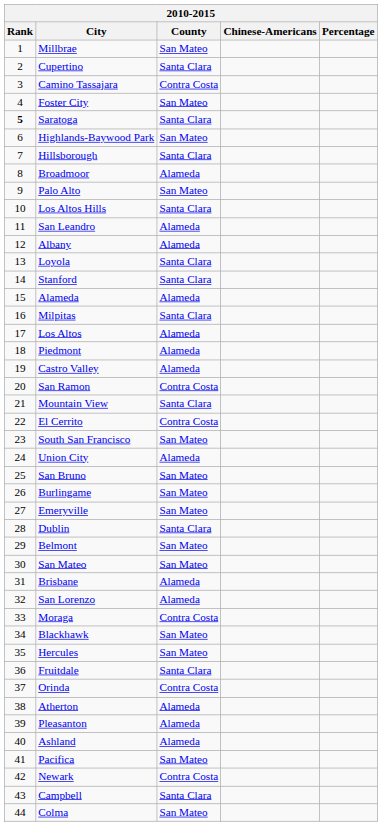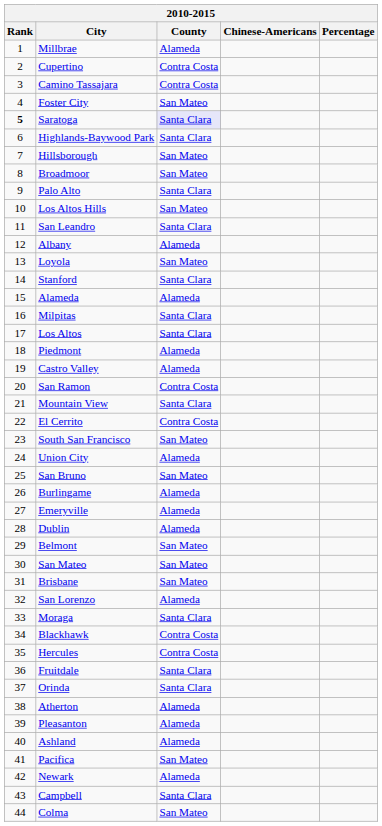 <table class="wikitable sortable collapsible">
 <tr>
 <th colspan="5">2010-2015</th>
 </tr>
 <tr>
 <th>Rank</th>
 <th>City</th>
 <th>County</th>
 <th>Chinese-Americans</th>
 <th>Percentage</th>
 </tr>
 <tr>
 <td align=center>1</td>
 <td><a href='#'>Millbrae</a></td>
-<td><a href='#'>San Mateo</a></td>
+<td><a href='#'>Alameda</a></td>
 <td align=right></td>
 <td align=right></td>
 </tr>
 <tr>
 <td align=center>2</td>
 <td><a href='#'>Cupertino</a></td>
-<td><a href='#'>Santa Clara</a></td>
+<td><a href='#'>Contra Costa</a></td>
 <td align=right></td>
 <td align=right></td>
 </tr>
 <tr>
 <td align=center>3</td>
 <td><a href='#'>Camino Tassajara</a></td>
 <td><a href='#'>Contra Costa</a></td>
 <td align=right></td>
 <td align=right></td>
 </tr>
 <tr>
 <td align=center>4</td>
 <td><a href='#'>Foster City</a></td>
 <td><a href='#'>San Mateo</a></td>
 <td align=right></td>
 <td align=right></td>
 </tr>
 <tr>
 <td align=center><strong>5</strong></td>
 <td><a href='#'>Saratoga</a></td>
-<td><a href='#'>Santa Clara</a></td>
+<td style="background: lavender;"><a href='#'>Santa Clara</a></td>
 <td align=right></td>
 <td align=right></td>
 </tr>
 <tr>
 <td align=center>6</td>
 <td><a href='#'>Highlands-Baywood Park</a></td>
-<td><a href='#'>San Mateo</a></td>
+<td><a href='#'>Santa Clara</a></td>
 <td align=right></td>
 <td align=right></td>
 </tr>
 <tr>
 <td align=center>7</td>
 <td><a href='#'>Hillsborough</a></td>
-<td><a href='#'>Santa Clara</a></td>
+<td><a href='#'>San Mateo</a></td>
 <td align=right></td>
 <td align=right></td>
 </tr>
 <tr>
 <td align=center>8</td>
 <td><a href='#'>Broadmoor</a></td>
-<td><a href='#'>Alameda</a></td>
+<td><a href='#'>San Mateo</a></td>
 <td align=right></td>
 <td align=right></td>
 </tr>
 <tr>
 <td align=center>9</td>
 <td><a href='#'>Palo Alto</a></td>
-<td><a href='#'>San Mateo</a></td>
+<td><a href='#'>Santa Clara</a></td>
 <td align=right></td>
 <td align=right></td>
 </tr>
 <tr>
 <td align=center>10</td>
 <td><a href='#'>Los Altos Hills</a></td>
-<td><a href='#'>Santa Clara</a></td>
+<td><a href='#'>San Mateo</a></td>
 <td align=right></td>
 <td align=right></td>
 </tr>
 <tr>
 <td align=center>11</td>
 <td><a href='#'>San Leandro</a></td>
-<td><a href='#'>Alameda</a></td>
+<td><a href='#'>Santa Clara</a></td>
 <td align=right></td>
 <td align=right></td>
 </tr>
 <tr>
 <td align=center>12</td>
 <td><a href='#'>Albany</a></td>
 <td><a href='#'>Alameda</a></td>
 <td align=right></td>
 <td align=right></td>
 </tr>
 <tr>
 <td align=center>13</td>
 <td><a href='#'>Loyola</a></td>
-<td><a href='#'>Santa Clara</a></td>
+<td><a href='#'>San Mateo</a></td>
 <td align=right></td>
 <td align=right></td>
 </tr>
 <tr>
 <td align=center>14</td>
 <td><a href='#'>Stanford</a></td>
 <td><a href='#'>Santa Clara</a></td>
 <td align=right></td>
 <td align=right></td>
 </tr>
 <tr>
 <td align=center>15</td>
 <td><a href='#'>Alameda</a></td>
 <td><a href='#'>Alameda</a></td>
 <td align=right></td>
 <td align=right></td>
 </tr>
 <tr>
 <td align=center>16</td>
 <td><a href='#'>Milpitas</a></td>
 <td><a href='#'>Santa Clara</a></td>
 <td align=right></td>
 <td align=right></td>
 </tr>
 <tr>
 <td align=center>17</td>
 <td><a href='#'>Los Altos</a></td>
-<td><a href='#'>Alameda</a></td>
+<td><a href='#'>Santa Clara</a></td>
 <td align=right></td>
 <td align=right></td>
 </tr>
 <tr>
 <td align=center>18</td>
 <td><a href='#'>Piedmont</a></td>
 <td><a href='#'>Alameda</a></td>
 <td align=right></td>
 <td align=right></td>
 </tr>
 <tr>
 <td align=center>19</td>
 <td><a href='#'>Castro Valley</a></td>
 <td><a href='#'>Alameda</a></td>
 <td align=right></td>
 <td align=right></td>
 </tr>
 <tr>
 <td align=center>20</td>
 <td><a href='#'>San Ramon</a></td>
 <td><a href='#'>Contra Costa</a></td>
 <td align=right></td>
 <td align=right></td>
 </tr>
 <tr>
 <td align=center>21</td>
 <td><a href='#'>Mountain View</a></td>
 <td><a href='#'>Santa Clara</a></td>
 <td align=right></td>
 <td align=right></td>
 </tr>
 <tr>
 <td align=center>22</td>
 <td><a href='#'>El Cerrito</a></td>
 <td><a href='#'>Contra Costa</a></td>
 <td align=right></td>
 <td align=right></td>
 </tr>
 <tr>
 <td align=center>23</td>
 <td><a href='#'>South San Francisco</a></td>
 <td><a href='#'>San Mateo</a></td>
 <td align=right></td>
 <td align=right></td>
 </tr>
 <tr>
 <td align=center>24</td>
 <td><a href='#'>Union City</a></td>
 <td><a href='#'>Alameda</a></td>
 <td align=right></td>
 <td align=right></td>
 </tr>
 <tr>
 <td align=center>25</td>
 <td><a href='#'>San Bruno</a></td>
 <td><a href='#'>San Mateo</a></td>
 <td align=right></td>
 <td align=right></td>
 </tr>
 <tr>
 <td align=center>26</td>
 <td><a href='#'>Burlingame</a></td>
-<td><a href='#'>San Mateo</a></td>
+<td><a href='#'>Alameda</a></td>
 <td align=right></td>
 <td align=right></td>
 </tr>
 <tr>
 <td align=center>27</td>
 <td><a href='#'>Emeryville</a></td>
-<td><a href='#'>San Mateo</a></td>
+<td><a href='#'>Alameda</a></td>
 <td align=right></td>
 <td align=right></td>
 </tr>
 <tr>
 <td align=center>28</td>
 <td><a href='#'>Dublin</a></td>
-<td><a href='#'>Santa Clara</a></td>
+<td><a href='#'>Alameda</a></td>
 <td align=right></td>
 <td align=right></td>
 </tr>
 <tr>
 <td align=center>29</td>
 <td><a href='#'>Belmont</a></td>
 <td><a href='#'>San Mateo</a></td>
 <td align=right></td>
 <td align=right></td>
 </tr>
 <tr>
 <td align=center>30</td>
 <td><a href='#'>San Mateo</a></td>
 <td><a href='#'>San Mateo</a></td>
 <td align=right></td>
 <td align=right></td>
 </tr>
 <tr>
 <td align=center>31</td>
 <td><a href='#'>Brisbane</a></td>
-<td><a href='#'>Alameda</a></td>
+<td><a href='#'>San Mateo</a></td>
 <td align=right></td>
 <td align=right></td>
 </tr>
 <tr>
 <td align=center>32</td>
 <td><a href='#'>San Lorenzo</a></td>
 <td><a href='#'>Alameda</a></td>
 <td align=right></td>
 <td align=right></td>
 </tr>
 <tr>
 <td align=center>33</td>
 <td><a href='#'>Moraga</a></td>
-<td><a href='#'>Contra Costa</a></td>
+<td><a href='#'>Santa Clara</a></td>
 <td align=right></td>
 <td align=right></td>
 </tr>
 <tr>
 <td align=center>34</td>
 <td><a href='#'>Blackhawk</a></td>
-<td><a href='#'>San Mateo</a></td>
+<td><a href='#'>Contra Costa</a></td>
 <td align=right></td>
 <td align=right></td>
 </tr>
 <tr>
 <td align=center>35</td>
 <td><a href='#'>Hercules</a></td>
-<td><a href='#'>San Mateo</a></td>
+<td><a href='#'>Contra Costa</a></td>
 <td align=right></td>
 <td align=right></td>
 </tr>
 <tr>
 <td align=center>36</td>
 <td><a href='#'>Fruitdale</a></td>
 <td><a href='#'>Santa Clara</a></td>
 <td align=right></td>
 <td align=right></td>
 </tr>
 <tr>
 <td align=center>37</td>
 <td><a href='#'>Orinda</a></td>
-<td><a href='#'>Contra Costa</a></td>
+<td><a href='#'>Santa Clara</a></td>
 <td align=right></td>
 <td align=right></td>
 </tr>
 <tr>
 <td align=center>38</td>
 <td><a href='#'>Atherton</a></td>
 <td><a href='#'>Alameda</a></td>
 <td align=right></td>
 <td align=right></td>
 </tr>
 <tr>
 <td align=center>39</td>
 <td><a href='#'>Pleasanton</a></td>
 <td><a href='#'>Alameda</a></td>
 <td align=right></td>
 <td align=right></td>
 </tr>
 <tr>
 <td align=center>40</td>
 <td><a href='#'>Ashland</a></td>
 <td><a href='#'>Alameda</a></td>
 <td align=right></td>
 <td align=right></td>
 </tr>
 <tr>
 <td align=center>41</td>
 <td><a href='#'>Pacifica</a></td>
 <td><a href='#'>San Mateo</a></td>
 <td align=right></td>
 <td align=right></td>
 </tr>
 <tr>
 <td align=center>42</td>
 <td><a href='#'>Newark</a></td>
-<td><a href='#'>Contra Costa</a></td>
+<td><a href='#'>Alameda</a></td>
 <td align=right></td>
 <td align=right></td>
 </tr>
 <tr>
 <td align=center>43</td>
 <td><a href='#'>Campbell</a></td>
 <td><a href='#'>Santa Clara</a></td>
 <td align=right></td>
 <td align=right></td>
 </tr>
 <tr>
 <td align=center>44</td>
 <td><a href='#'>Colma</a></td>
 <td><a href='#'>San Mateo</a></td>
 <td align=right></td>
 <td align=right></td>
 </tr>
 </table>
